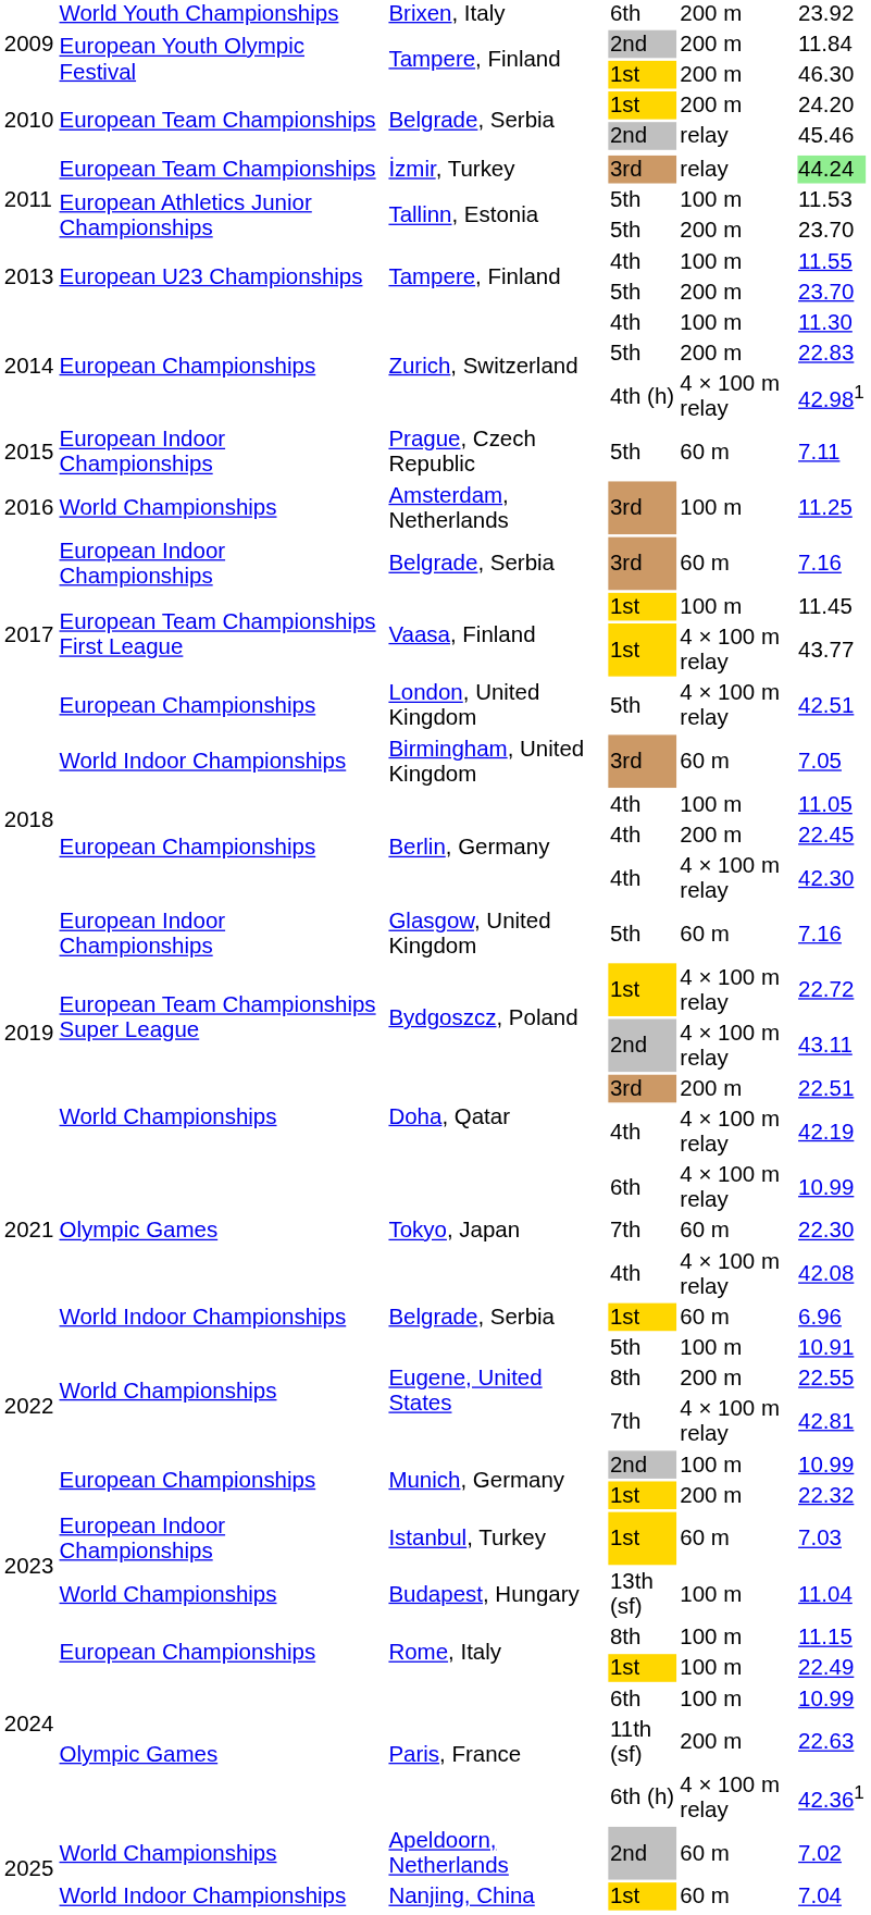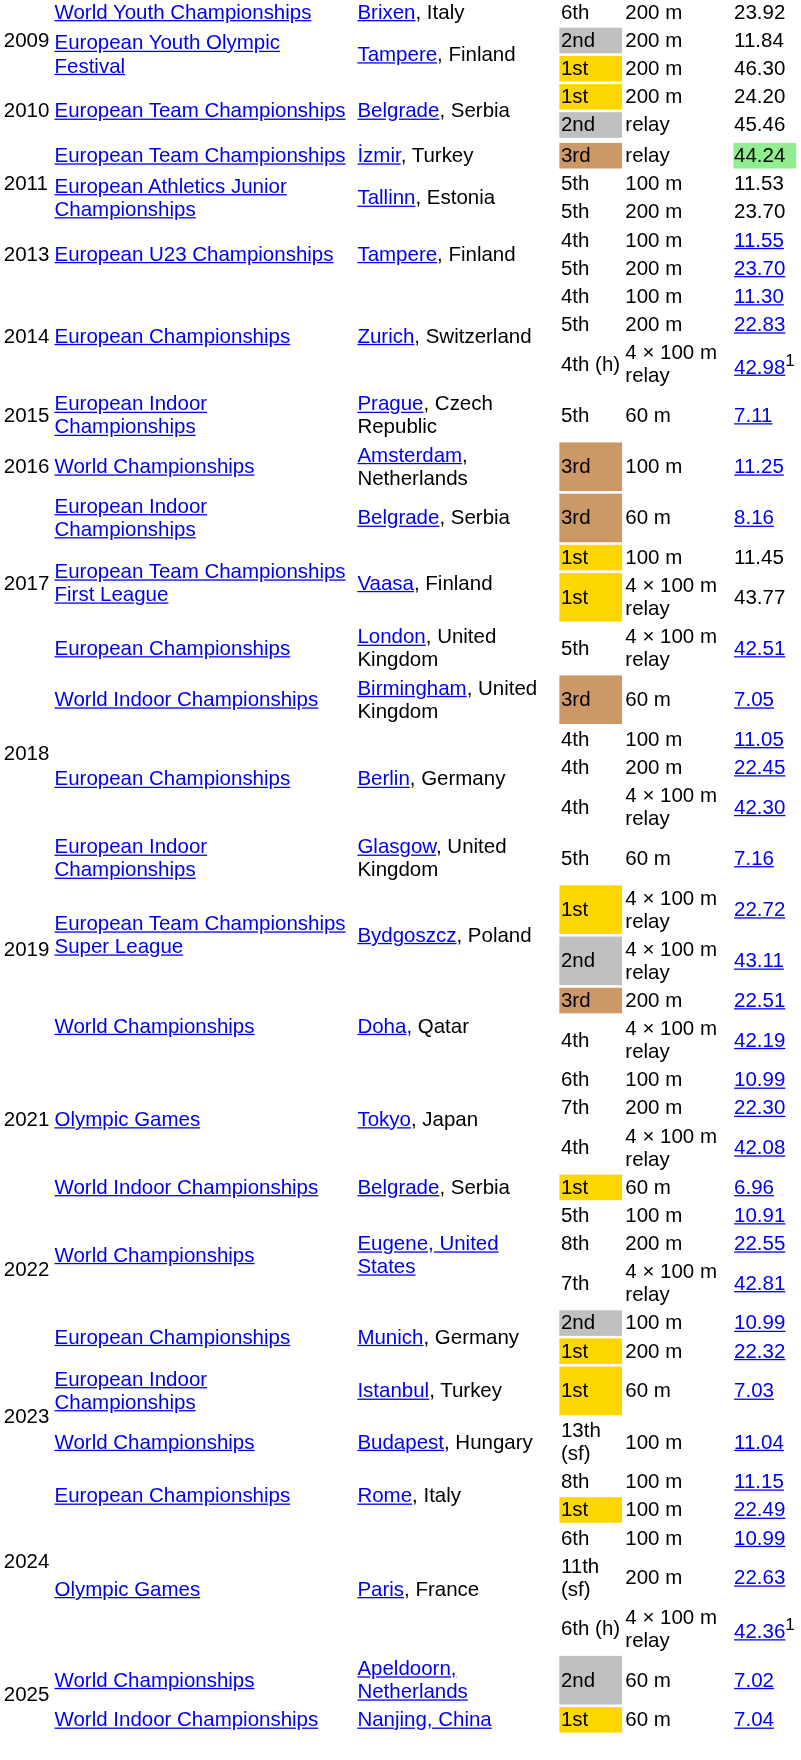 <table>
 <tr>
 <td rowspan=3>2009</td>
 <td><a href='#'>World Youth Championships</a></td>
 <td><a href='#'>Brixen</a>, Italy</td>
 <td>6th</td>
 <td>200 m</td>
 <td>23.92</td>
 </tr>
 <tr>
 <td rowspan=2><a href='#'>European Youth Olympic Festival</a></td>
 <td rowspan=2><a href='#'>Tampere</a>, Finland</td>
 <td bgcolor=silver>2nd</td>
 <td>200 m</td>
 <td>11.84</td>
 </tr>
 <tr>
 <td bgcolor=gold>1st</td>
 <td>200 m</td>
 <td>46.30</td>
 </tr>
 <tr>
 <td rowspan=2>2010</td>
 <td rowspan=2><a href='#'>European Team Championships</a></td>
 <td rowspan=2><a href='#'>Belgrade</a>, Serbia</td>
 <td bgcolor=gold>1st</td>
 <td>200 m</td>
 <td>24.20</td>
 </tr>
 <tr>
 <td bgcolor=silver>2nd</td>
 <td> relay</td>
 <td>45.46</td>
 </tr>
 <tr>
 </tr>
 <tr>
 <td rowspan=3>2011</td>
 <td><a href='#'>European Team Championships</a></td>
 <td><a href='#'>İzmir</a>, Turkey</td>
 <td bgcolor=cc9966>3rd</td>
 <td> relay</td>
 <td style="background: lightgreen;">44.24</td>
 </tr>
 <tr>
 <td rowspan=2><a href='#'>European Athletics Junior Championships</a></td>
 <td rowspan=2><a href='#'>Tallinn</a>, Estonia</td>
 <td>5th</td>
 <td>100 m</td>
 <td>11.53</td>
 </tr>
 <tr>
 <td>5th</td>
 <td>200 m</td>
 <td>23.70</td>
 </tr>
 <tr>
 <td rowspan=2>2013</td>
 <td rowspan=2><a href='#'>European U23 Championships</a></td>
 <td rowspan=2><a href='#'>Tampere</a>, Finland</td>
 <td>4th</td>
 <td>100 m</td>
 <td><a href='#'>11.55</a> </td>
 </tr>
 <tr>
 <td>5th</td>
 <td>200 m</td>
 <td><a href='#'>23.70</a> </td>
 </tr>
 <tr>
 <td rowspan=3>2014</td>
 <td rowspan=3><a href='#'>European Championships</a></td>
 <td rowspan=3><a href='#'>Zurich</a>, Switzerland</td>
 <td>4th</td>
 <td>100 m</td>
 <td><a href='#'>11.30</a></td>
 </tr>
 <tr>
 <td>5th</td>
 <td>200 m</td>
 <td><a href='#'>22.83</a> </td>
 </tr>
 <tr>
 <td>4th (h)</td>
 <td>4 × 100 m relay</td>
 <td><a href='#'>42.98</a><sup>1</sup></td>
 </tr>
 <tr>
 <td>2015</td>
 <td><a href='#'>European Indoor Championships</a></td>
 <td><a href='#'>Prague</a>, Czech Republic</td>
 <td>5th</td>
 <td>60 m</td>
 <td><a href='#'>7.11</a> </td>
 </tr>
 <tr>
 <td>2016</td>
 <td><a href='#'>World Championships</a></td>
 <td><a href='#'>Amsterdam</a>, Netherlands</td>
 <td bgcolor=cc9966>3rd</td>
 <td>100 m</td>
 <td><a href='#'>11.25</a></td>
 </tr>
 <tr>
 <td rowspan=4>2017</td>
 <td><a href='#'>European Indoor Championships</a></td>
 <td><a href='#'>Belgrade</a>, Serbia</td>
 <td bgcolor=cc9966>3rd</td>
 <td>60 m</td>
-<td><a href='#'>7.16</a> </td>
+<td><a href='#'>8.16</a> </td>
 </tr>
 <tr>
 <td rowspan=2><a href='#'>European Team Championships First League</a></td>
 <td rowspan=2><a href='#'>Vaasa</a>, Finland</td>
 <td bgcolor=gold>1st</td>
 <td>100 m</td>
 <td>11.45</td>
 </tr>
 <tr>
 <td bgcolor=gold>1st</td>
 <td>4 × 100 m relay</td>
 <td>43.77</td>
 </tr>
 <tr>
 <td><a href='#'>European Championships</a></td>
 <td><a href='#'>London</a>, United Kingdom</td>
 <td>5th</td>
 <td>4 × 100 m relay</td>
 <td><a href='#'>42.51</a></td>
 </tr>
 <tr>
 <td rowspan=4>2018</td>
 <td><a href='#'>World Indoor Championships</a></td>
 <td><a href='#'>Birmingham</a>, United Kingdom</td>
 <td bgcolor=cc9966>3rd</td>
 <td>60 m</td>
 <td><a href='#'>7.05</a></td>
 </tr>
 <tr>
 <td rowspan=3><a href='#'>European Championships</a></td>
 <td rowspan=3><a href='#'>Berlin</a>, Germany</td>
 <td>4th</td>
 <td>100 m</td>
 <td><a href='#'>11.05</a></td>
 </tr>
 <tr>
 <td>4th</td>
 <td>200 m</td>
 <td><a href='#'>22.45</a> </td>
 </tr>
 <tr>
 <td>4th</td>
 <td>4 × 100 m relay</td>
 <td><a href='#'>42.30</a></td>
 </tr>
 <tr>
 <td rowspan=5>2019</td>
 <td><a href='#'>European Indoor Championships</a></td>
 <td><a href='#'>Glasgow</a>, United Kingdom</td>
 <td>5th</td>
 <td>60 m</td>
 <td><a href='#'>7.16</a></td>
 </tr>
 <tr>
 <td rowspan=2><a href='#'>European Team Championships Super League</a></td>
 <td rowspan=2><a href='#'>Bydgoszcz</a>, Poland</td>
 <td bgcolor=gold>1st</td>
 <td>4 × 100 m relay</td>
 <td><a href='#'>22.72</a> </td>
 </tr>
 <tr>
 <td bgcolor=silver>2nd</td>
 <td>4 × 100 m relay</td>
 <td><a href='#'>43.11</a></td>
 </tr>
 <tr>
 <td rowspan=2><a href='#'>World Championships</a></td>
 <td rowspan=2><a href='#'>Doha</a>, Qatar</td>
 <td bgcolor=cc9966>3rd</td>
 <td>200 m</td>
 <td><a href='#'>22.51</a></td>
 </tr>
 <tr>
 <td>4th</td>
 <td>4 × 100 m relay</td>
 <td><a href='#'>42.19</a> </td>
 </tr>
 <tr>
 <td rowspan=3>2021</td>
 <td rowspan=3><a href='#'>Olympic Games</a></td>
 <td rowspan=3><a href='#'>Tokyo</a>, Japan</td>
 <td>6th</td>
-<td>4 × 100 m relay</td>
+<td>100 m</td>
 <td><a href='#'>10.99</a></td>
 </tr>
 <tr>
 <td>7th</td>
-<td>60 m</td>
+<td>200 m</td>
 <td><a href='#'>22.30</a></td>
 </tr>
 <tr>
 <td>4th</td>
 <td>4 × 100 m relay</td>
 <td><a href='#'>42.08</a></td>
 </tr>
 <tr>
 <td rowspan=6>2022</td>
 <td><a href='#'>World Indoor Championships</a></td>
 <td><a href='#'>Belgrade</a>, Serbia</td>
 <td bgcolor=gold>1st</td>
 <td>60 m</td>
 <td><a href='#'>6.96</a> </td>
 </tr>
 <tr>
 <td rowspan=3><a href='#'>World Championships</a></td>
 <td rowspan=3><a href='#'>Eugene, United States</a></td>
 <td>5th</td>
 <td>100 m</td>
 <td><a href='#'>10.91</a></td>
 </tr>
 <tr>
 <td>8th</td>
 <td>200 m</td>
 <td><a href='#'>22.55</a></td>
 </tr>
 <tr>
 <td>7th</td>
 <td>4 × 100 m relay</td>
 <td><a href='#'>42.81</a></td>
 </tr>
 <tr>
 <td rowspan=2><a href='#'>European Championships</a></td>
 <td rowspan=2><a href='#'>Munich</a>, Germany</td>
 <td bgcolor=silver>2nd</td>
 <td>100 m</td>
 <td><a href='#'>10.99</a></td>
 </tr>
 <tr>
 <td bgcolor=gold>1st</td>
 <td>200 m</td>
 <td><a href='#'>22.32</a></td>
 </tr>
 <tr>
 <td rowspan=2>2023</td>
 <td><a href='#'>European Indoor Championships</a></td>
 <td><a href='#'>Istanbul</a>, Turkey</td>
 <td bgcolor=gold>1st</td>
 <td>60 m</td>
 <td><a href='#'>7.03</a> </td>
 </tr>
 <tr>
 <td><a href='#'>World Championships</a></td>
 <td><a href='#'>Budapest</a>, Hungary</td>
 <td>13th (sf)</td>
 <td>100 m</td>
 <td><a href='#'>11.04</a> </td>
 </tr>
 <tr>
 <td rowspan=5>2024</td>
 <td rowspan=2><a href='#'>European Championships</a></td>
 <td rowspan=2><a href='#'>Rome</a>, Italy</td>
 <td>8th</td>
 <td>100 m</td>
 <td><a href='#'>11.15</a></td>
 </tr>
 <tr>
 <td bgcolor=gold>1st</td>
 <td>100 m</td>
 <td><a href='#'>22.49</a></td>
 </tr>
 <tr>
 <td rowspan=3><a href='#'>Olympic Games</a></td>
 <td rowspan=3><a href='#'>Paris</a>, France</td>
 <td>6th</td>
 <td>100 m</td>
 <td><a href='#'>10.99</a></td>
 </tr>
 <tr>
 <td>11th (sf)</td>
 <td>200 m</td>
 <td><a href='#'>22.63</a></td>
 </tr>
 <tr>
 <td>6th (h)</td>
 <td>4 × 100 m relay</td>
 <td><a href='#'>42.36</a><sup>1</sup></td>
 </tr>
 <tr>
 <td rowspan=2>2025</td>
 <td><a href='#'>World Championships</a></td>
 <td><a href='#'>Apeldoorn, Netherlands</a></td>
 <td bgcolor=silver>2nd</td>
 <td>60 m</td>
 <td><a href='#'>7.02</a></td>
 </tr>
 <tr>
 <td><a href='#'>World Indoor Championships</a></td>
 <td><a href='#'>Nanjing, China</a></td>
 <td bgcolor=gold>1st</td>
 <td>60 m</td>
 <td><a href='#'>7.04</a></td>
 </tr>
 </table>
